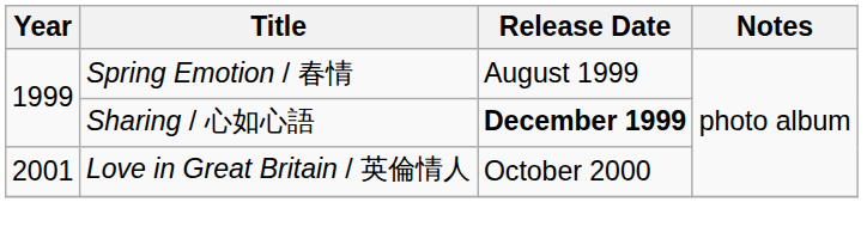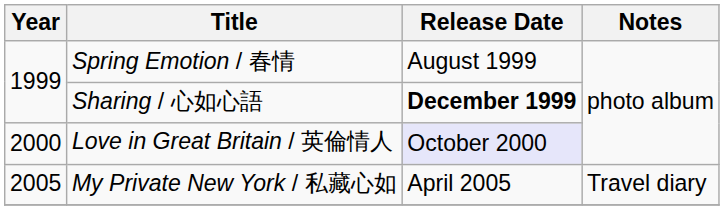 <table class="wikitable sortable">
 <tr>
 <th>Year</th>
 <th>Title</th>
 <th>Release Date</th>
 <th class="unsortable">Notes</th>
 </tr>
 <tr>
 <td rowspan="2">1999</td>
 <td><em>Spring Emotion</em> / 春情</td>
 <td>August 1999</td>
 <td rowspan="3">photo album</td>
 </tr>
 <tr>
 <td><em>Sharing</em> / 心如心語</td>
 <td><strong>December 1999</strong></td>
 </tr>
 <tr>
-<td>2001</td>
+<td>2000</td>
 <td><em>Love in Great Britain</em> / 英倫情人</td>
-<td>October 2000</td>
+<td style="background: lavender;">October 2000</td>
+</tr>
+<tr>
+<td>2005</td>
+<td><em>My Private New York</em> / 私藏心如</td>
+<td>April 2005</td>
+<td>Travel diary</td>
 </tr>
 <tr>
 </tr>
 </table>
